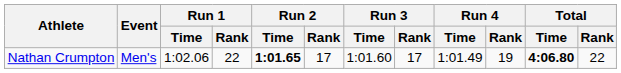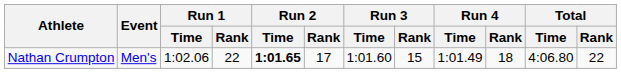 <table class=wikitable style=font-size:90%;text-align:center>
 <tr>
 <th rowspan=2>Athlete</th>
 <th rowspan=2>Event</th>
 <th colspan=2>Run 1</th>
 <th colspan=2>Run 2</th>
 <th colspan=2>Run 3</th>
 <th colspan=2>Run 4</th>
 <th colspan=2>Total</th>
 </tr>
 <tr>
 <th>Time</th>
 <th>Rank</th>
 <th>Time</th>
 <th>Rank</th>
 <th>Time</th>
 <th>Rank</th>
 <th>Time</th>
 <th>Rank</th>
 <th>Time</th>
 <th>Rank</th>
 </tr>
 <tr>
 <td align=left><a href='#'>Nathan Crumpton</a></td>
 <td align=left><a href='#'>Men's</a></td>
 <td>1:02.06</td>
 <td>22</td>
 <td><strong>1:01.65</strong></td>
 <td>17</td>
 <td>1:01.60</td>
-<td>17</td>
+<td>15</td>
 <td>1:01.49</td>
-<td>19</td>
-<td><strong>4:06.80</strong></td>
+<td>18</td>
+<td>4:06.80</td>
 <td>22</td>
 </tr>
 </table>
